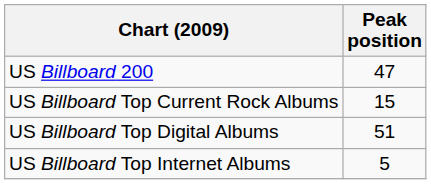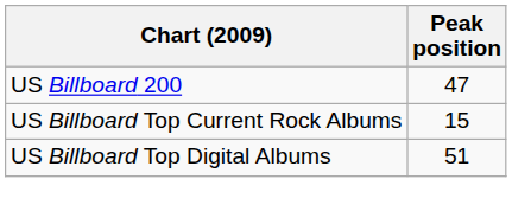 <table class="wikitable">
 <tr>
 <th>Chart (2009)</th>
 <th>Peak<br>position</th>
 </tr>
 <tr>
 <td>US <a href='#'><em>Billboard</em> 200</a></td>
 <td align="center">47</td>
 </tr>
 <tr>
 <td>US <em>Billboard</em> Top Current Rock Albums</td>
 <td align="center">15</td>
 </tr>
 <tr>
 <td>US <em>Billboard</em> Top Digital Albums</td>
 <td align="center">51</td>
 </tr>
 <tr>
-<td>US <em>Billboard</em> Top Internet Albums</td>
-<td align="center">5</td>
-</tr>
-<tr>
 </tr>
 </table>
